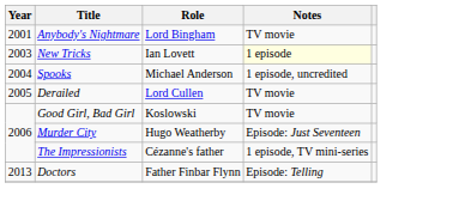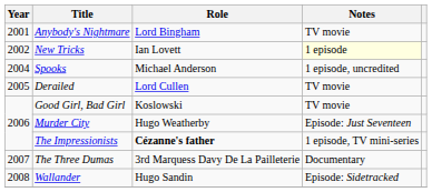 <table class="wikitable" style="font-size: 90%;">
 <tr>
 <th>Year</th>
 <th>Title</th>
 <th>Role</th>
 <th>Notes</th>
 <th></th>
 </tr>
 <tr>
 <td>2001</td>
 <td><em><a href='#'>Anybody's Nightmare</a></em></td>
 <td><a href='#'>Lord Bingham</a></td>
 <td>TV movie</td>
 <td></td>
 </tr>
 <tr>
-<td>2003</td>
+<td>2002</td>
 <td><em><a href='#'>New Tricks</a></em></td>
 <td>Ian Lovett</td>
 <td style="background: lightyellow;">1 episode</td>
 <td></td>
 </tr>
 <tr>
 <td>2004</td>
 <td><em><a href='#'>Spooks</a></em></td>
 <td>Michael Anderson</td>
 <td>1 episode, uncredited</td>
 <td></td>
 </tr>
 <tr>
 <td>2005</td>
 <td><em>Derailed</em></td>
 <td><a href='#'>Lord Cullen</a></td>
 <td>TV movie</td>
 <td></td>
 </tr>
 <tr>
 <td rowspan="3">2006</td>
 <td><em>Good Girl, Bad Girl</em></td>
 <td>Koslowski</td>
 <td>TV movie</td>
 <td></td>
 </tr>
 <tr>
 <td><em><a href='#'>Murder City</a></em></td>
 <td>Hugo Weatherby</td>
 <td>Episode: <em>Just Seventeen</em></td>
 <td></td>
 </tr>
 <tr>
 <td><em><a href='#'>The Impressionists</a></em></td>
-<td>Cézanne's father</td>
+<td><strong>Cézanne's father</strong></td>
 <td>1 episode, TV mini-series</td>
 <td></td>
 </tr>
 <tr>
-<td>2013</td>
-<td><em>Doctors</em></td>
-<td>Father Finbar Flynn</td>
-<td>Episode: <em>Telling</em></td>
+<td>2007</td>
+<td><em>The Three Dumas</em></td>
+<td>3rd Marquess Davy De La Pailleterie</td>
+<td>Documentary</td>
+<td></td>
+</tr>
+<tr>
+<td>2008</td>
+<td><em><a href='#'>Wallander</a></em></td>
+<td>Hugo Sandin</td>
+<td>Episode: <em>Sidetracked</em></td>
 <td></td>
 </tr>
 <tr>
 </tr>
 </table>
